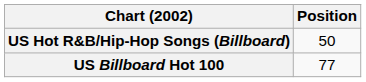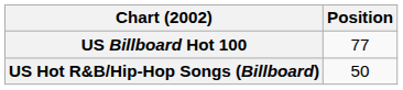 <table class="wikitable sortable plainrowheaders" style="text-align:center;">
 <tr>
 <th scope="col">Chart (2002)</th>
 <th scope="col">Position</th>
 </tr>
 <tr>
+<th scope="row">US <em>Billboard</em> Hot 100</th>
+<td>77</td>
+</tr>
+<tr>
 <th scope="row">US Hot R&B/Hip-Hop Songs (<em>Billboard</em>)</th>
 <td>50</td>
 </tr>
-<tr>
-<th scope="row">US <em>Billboard</em> Hot 100</th>
-<td>77</td>
-</tr>
 </table>
